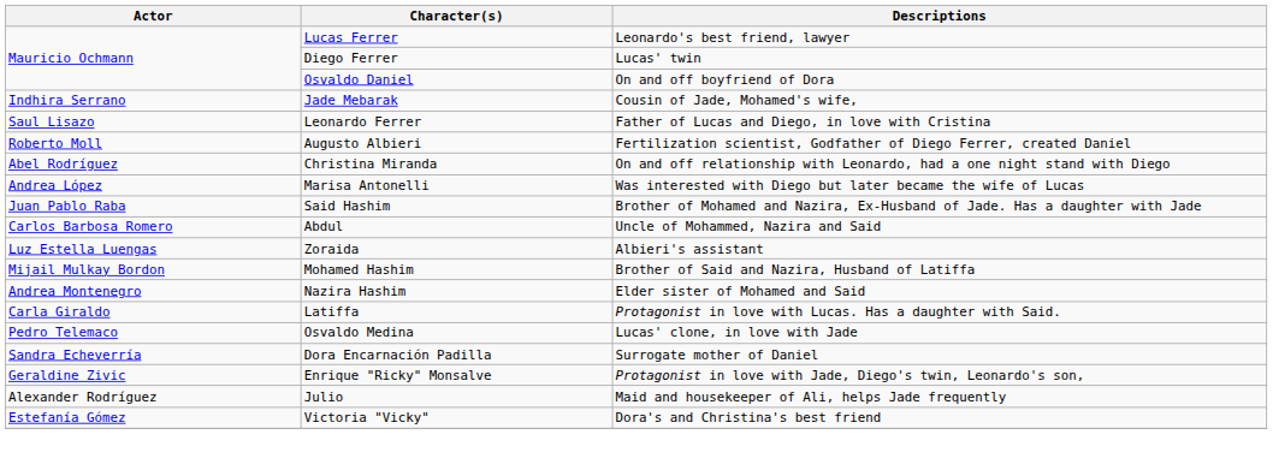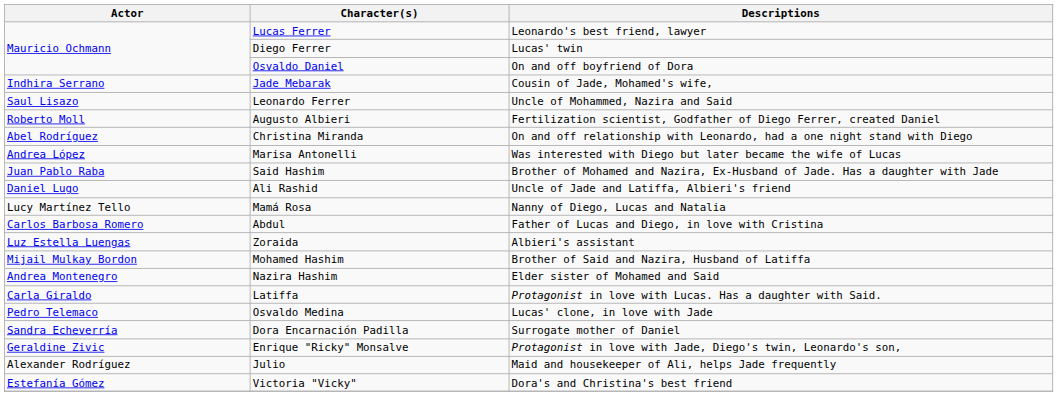 <table class="wikitable" width="100%">
 <tr>
 <th width="4%">Actor</th>
 <th width="4%">Character(s)</th>
 <th width="10%">Descriptions</th>
 </tr>
 <tr>
 <td colspan="1" rowspan="3"><a href='#'>Mauricio Ochmann</a></td>
 <td><a href='#'>Lucas Ferrer</a></td>
 <td>Leonardo's best friend, lawyer</td>
 </tr>
 <tr>
 <td>Diego Ferrer </td>
 <td>Lucas' twin</td>
 </tr>
 <tr>
 <td><a href='#'>Osvaldo Daniel</a></td>
 <td>On and off boyfriend of Dora</td>
 </tr>
 <tr>
 <td><a href='#'>Indhira Serrano</a></td>
 <td><a href='#'>Jade Mebarak</a></td>
 <td>Cousin of Jade, Mohamed's wife,</td>
 </tr>
 <tr>
 <td><a href='#'>Saul Lisazo</a></td>
 <td>Leonardo Ferrer</td>
-<td>Father of Lucas and Diego, in love with Cristina</td>
+<td>Uncle of Mohammed, Nazira and Said</td>
 </tr>
 <tr>
 <td><a href='#'>Roberto Moll</a></td>
 <td>Augusto Albieri</td>
 <td>Fertilization scientist, Godfather of Diego Ferrer, created Daniel</td>
 </tr>
 <tr>
 <td><a href='#'>Abel Rodríguez</a></td>
 <td>Christina Miranda</td>
 <td>On and off relationship with Leonardo, had a one night stand with Diego</td>
 </tr>
 <tr>
 <td><a href='#'>Andrea López</a></td>
 <td>Marisa Antonelli</td>
 <td>Was interested with Diego but later became the wife of Lucas</td>
 </tr>
 <tr>
 <td><a href='#'>Juan Pablo Raba</a></td>
 <td>Said Hashim</td>
 <td>Brother of Mohamed and Nazira, Ex-Husband of Jade. Has a daughter with Jade</td>
 </tr>
 <tr>
+<td><a href='#'>Daniel Lugo</a></td>
+<td>Ali Rashid</td>
+<td>Uncle of Jade and Latiffa, Albieri's friend</td>
+</tr>
+<tr>
+<td>Lucy Martínez Tello</td>
+<td>Mamá Rosa</td>
+<td>Nanny of Diego, Lucas and Natalia</td>
+</tr>
+<tr>
 <td><a href='#'>Carlos Barbosa Romero</a></td>
 <td>Abdul</td>
-<td>Uncle of Mohammed, Nazira and Said</td>
+<td>Father of Lucas and Diego, in love with Cristina</td>
 </tr>
 <tr>
 <td><a href='#'>Luz Estella Luengas</a></td>
 <td>Zoraida</td>
 <td>Albieri's assistant</td>
 </tr>
 <tr>
 <td><a href='#'>Mijail Mulkay Bordon</a></td>
 <td>Mohamed Hashim</td>
 <td>Brother of Said and Nazira, Husband of Latiffa</td>
 </tr>
 <tr>
 <td><a href='#'>Andrea Montenegro</a></td>
 <td>Nazira Hashim</td>
 <td>Elder sister of Mohamed and Said</td>
 </tr>
 <tr>
 <td><a href='#'>Carla Giraldo</a></td>
 <td>Latiffa</td>
 <td><em>Protagonist</em> in love with Lucas. Has a daughter with Said.</td>
 </tr>
 <tr>
 <td><a href='#'>Pedro Telemaco</a></td>
 <td>Osvaldo Medina</td>
 <td>Lucas' clone, in love with Jade</td>
 </tr>
 <tr>
 <td><a href='#'>Sandra Echeverría</a></td>
 <td>Dora Encarnación Padilla</td>
 <td>Surrogate mother of Daniel</td>
 </tr>
 <tr>
 <td><a href='#'>Geraldine Zivic</a></td>
 <td>Enrique "Ricky" Monsalve</td>
 <td><em>Protagonist</em> in love with Jade, Diego's twin, Leonardo's son,</td>
 </tr>
 <tr>
 <td>Alexander Rodríguez</td>
 <td>Julio</td>
 <td>Maid and housekeeper of Ali, helps Jade frequently</td>
 </tr>
 <tr>
 <td><a href='#'>Estefanía Gómez</a></td>
 <td>Victoria "Vicky"</td>
 <td>Dora's and Christina's best friend</td>
 </tr>
 <tr>
 </tr>
 </table>
